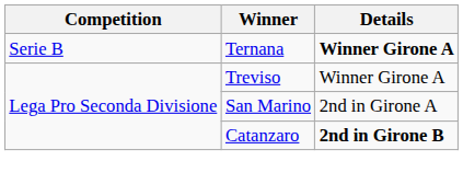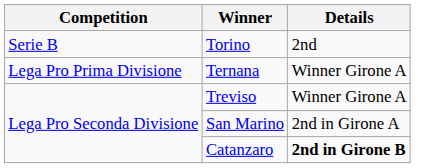 <table class="wikitable">
 <tr>
 <th>Competition</th>
 <th>Winner</th>
 <th>Details</th>
 </tr>
 <tr>
 <td><a href='#'>Serie B</a></td>
+<td><a href='#'>Torino</a></td>
+<td>2nd</td>
+</tr>
+<tr>
+<td><a href='#'>Lega Pro Prima Divisione</a></td>
 <td><a href='#'>Ternana</a></td>
-<td><strong>Winner Girone A</strong></td>
+<td>Winner Girone A</td>
 </tr>
 <tr>
 <td rowspan=3><a href='#'>Lega Pro Seconda Divisione</a></td>
 <td><a href='#'>Treviso</a></td>
 <td>Winner Girone A</td>
 </tr>
 <tr>
 <td><a href='#'>San Marino</a></td>
 <td>2nd in Girone A</td>
 </tr>
 <tr>
 <td><a href='#'>Catanzaro</a></td>
 <td><strong>2nd in Girone B</strong></td>
 </tr>
 </table>
